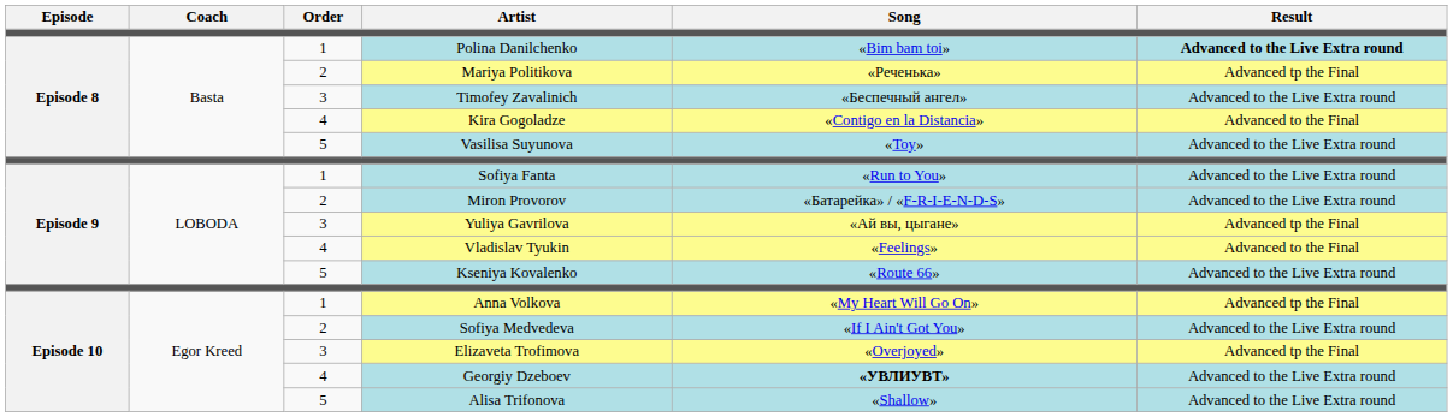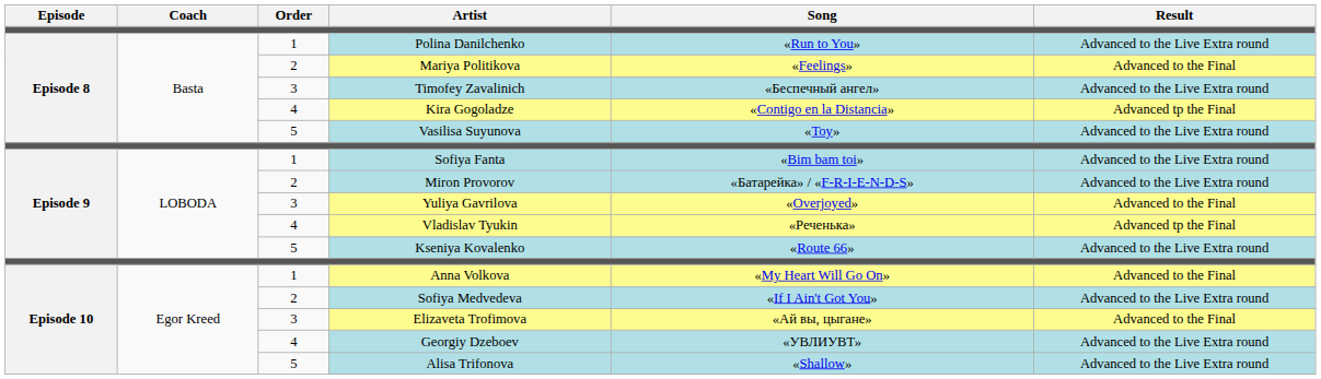 <table class="wikitable" style="text-align: center; width:120%;">
 <tr>
 <th style="width:08%;">Episode</th>
 <th style="width:10%;">Coach</th>
 <th style="width:05%;">Order</th>
 <th style="width:20%;">Artist</th>
 <th style="width:30%;">Song</th>
 <th style="width:20%;">Result</th>
 </tr>
 <tr>
 <td colspan=6 style="background:#555;"></td>
 </tr>
 <tr>
 <th rowspan=5>Episode 8 <br> </th>
 <td rowspan=5>Basta</td>
 <td>1</td>
 <td style="background:#B0E0E6;">Polina Danilchenko</td>
-<td style="background:#B0E0E6;">«<a href='#'>Bim bam toi</a>»</td>
-<td style="background:#B0E0E6;"><strong>Advanced to the Live Extra round</strong></td>
+<td style="background:#B0E0E6;">«<a href='#'>Run to You</a>»</td>
+<td style="background:#B0E0E6;">Advanced to the Live Extra round</td>
 </tr>
 <tr>
 <td>2</td>
 <td style="background:#fdfc8f">Mariya Politikova</td>
-<td style="background:#fdfc8f">«Реченька»</td>
-<td style="background:#fdfc8f">Advanced tp the Final</td>
+<td style="background:#fdfc8f">«<a href='#'>Feelings</a>»</td>
+<td style="background:#fdfc8f">Advanced to the Final</td>
 </tr>
 <tr>
 <td>3</td>
 <td style="background:#B0E0E6;">Timofey Zavalinich</td>
 <td style="background:#B0E0E6;">«Беспечный ангел»</td>
 <td style="background:#B0E0E6;">Advanced to the Live Extra round</td>
 </tr>
 <tr>
 <td>4</td>
 <td style="background:#fdfc8f">Kira Gogoladze</td>
 <td style="background:#fdfc8f">«<a href='#'>Contigo en la Distancia</a>»</td>
-<td style="background:#fdfc8f">Advanced to the Final</td>
+<td style="background:#fdfc8f">Advanced tp the Final</td>
 </tr>
 <tr>
 <td>5</td>
 <td style="background:#B0E0E6;">Vasilisa Suyunova</td>
 <td style="background:#B0E0E6;">«<a href='#'>Toy</a>»</td>
 <td style="background:#B0E0E6;">Advanced to the Live Extra round</td>
 </tr>
 <tr>
 <td colspan=6 style="background:#555;"></td>
 </tr>
 <tr>
 <th rowspan=5>Episode 9 <br> </th>
 <td rowspan=5>LOBODA</td>
 <td>1</td>
 <td style="background:#B0E0E6;">Sofiya Fanta</td>
-<td style="background:#B0E0E6;">«<a href='#'>Run to You</a>»</td>
+<td style="background:#B0E0E6;">«<a href='#'>Bim bam toi</a>»</td>
 <td style="background:#B0E0E6;">Advanced to the Live Extra round</td>
 </tr>
 <tr>
 <td>2</td>
 <td style="background:#B0E0E6;">Miron Provorov</td>
 <td style="background:#B0E0E6;">«Батарейка» / «<a href='#'>F-R-I-E-N-D-S</a>»</td>
 <td style="background:#B0E0E6;">Advanced to the Live Extra round</td>
 </tr>
 <tr>
 <td>3</td>
 <td style="background:#fdfc8f">Yuliya Gavrilova</td>
-<td style="background:#fdfc8f">«Ай вы, цыгане»</td>
-<td style="background:#fdfc8f">Advanced tp the Final</td>
+<td style="background:#fdfc8f">«<a href='#'>Overjoyed</a>»</td>
+<td style="background:#fdfc8f">Advanced to the Final</td>
 </tr>
 <tr>
 <td>4</td>
 <td style="background:#fdfc8f">Vladislav Tyukin</td>
-<td style="background:#fdfc8f">«<a href='#'>Feelings</a>»</td>
-<td style="background:#fdfc8f">Advanced to the Final</td>
+<td style="background:#fdfc8f">«Реченька»</td>
+<td style="background:#fdfc8f">Advanced tp the Final</td>
 </tr>
 <tr>
 <td>5</td>
 <td style="background:#B0E0E6;">Kseniya Kovalenko</td>
 <td style="background:#B0E0E6;">«<a href='#'>Route 66</a>»</td>
 <td style="background:#B0E0E6;">Advanced to the Live Extra round</td>
 </tr>
 <tr>
 <td colspan=6 style="background:#555;"></td>
 </tr>
 <tr>
 <th rowspan=5>Episode 10 <br> </th>
 <td rowspan=5>Egor Kreed</td>
 <td>1</td>
 <td style="background:#fdfc8f">Anna Volkova</td>
 <td style="background:#fdfc8f">«<a href='#'>My Heart Will Go On</a>»</td>
-<td style="background:#fdfc8f">Advanced tp the Final</td>
+<td style="background:#fdfc8f">Advanced to the Final</td>
 </tr>
 <tr>
 <td>2</td>
 <td style="background:#B0E0E6;">Sofiya Medvedeva</td>
 <td style="background:#B0E0E6;">«<a href='#'>If I Ain't Got You</a>»</td>
 <td style="background:#B0E0E6;">Advanced to the Live Extra round</td>
 </tr>
 <tr>
 <td>3</td>
 <td style="background:#fdfc8f">Elizaveta Trofimova</td>
-<td style="background:#fdfc8f">«<a href='#'>Overjoyed</a>»</td>
-<td style="background:#fdfc8f">Advanced tp the Final</td>
+<td style="background:#fdfc8f">«Ай вы, цыгане»</td>
+<td style="background:#fdfc8f">Advanced to the Final</td>
 </tr>
 <tr>
 <td>4</td>
 <td style="background:#B0E0E6;">Georgiy Dzeboev</td>
-<td style="background:#B0E0E6;"><strong>«УВЛИУВТ»</strong></td>
+<td style="background:#B0E0E6;">«УВЛИУВТ»</td>
 <td style="background:#B0E0E6;">Advanced to the Live Extra round</td>
 </tr>
 <tr>
 <td>5</td>
 <td style="background:#B0E0E6;">Alisa Trifonova</td>
 <td style="background:#B0E0E6;">«<a href='#'>Shallow</a>»</td>
 <td style="background:#B0E0E6;">Advanced to the Live Extra round</td>
 </tr>
 </table>
